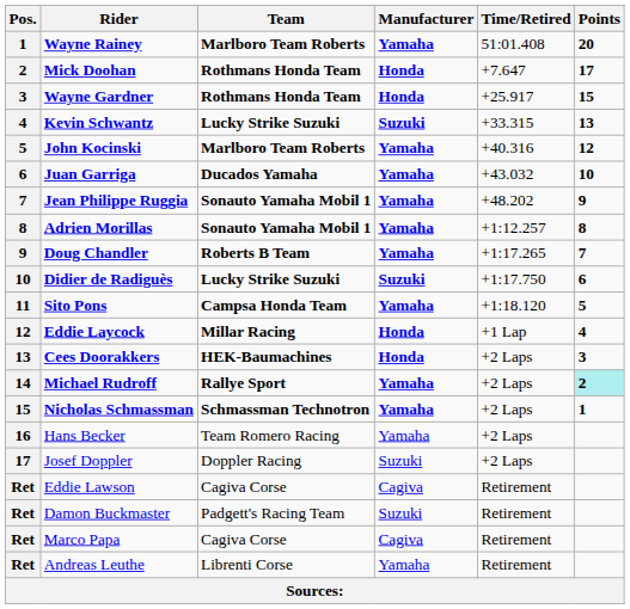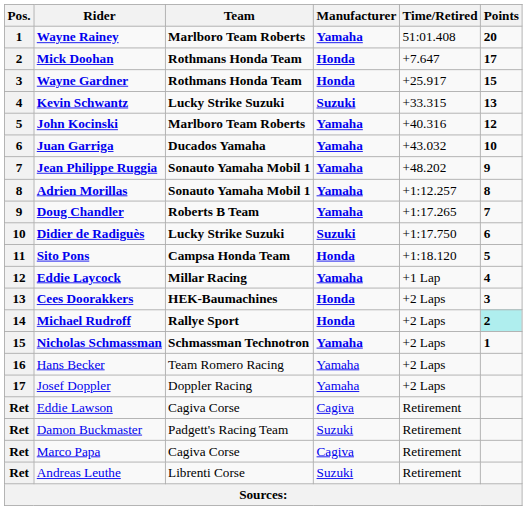 <table class="wikitable" style="font-size: 95%;">
 <tr>
 <th>Pos.</th>
 <th>Rider</th>
 <th>Team</th>
 <th>Manufacturer</th>
 <th>Time/Retired</th>
 <th>Points</th>
 </tr>
 <tr>
 <th>1</th>
 <td> <strong><a href='#'>Wayne Rainey</a></strong></td>
 <td><strong>Marlboro Team Roberts</strong></td>
 <td><strong><a href='#'>Yamaha</a></strong></td>
 <td>51:01.408</td>
 <td><strong>20</strong></td>
 </tr>
 <tr>
 <th>2</th>
 <td> <strong><a href='#'>Mick Doohan</a></strong></td>
 <td><strong>Rothmans Honda Team</strong></td>
 <td><strong><a href='#'>Honda</a></strong></td>
 <td>+7.647</td>
 <td><strong>17</strong></td>
 </tr>
 <tr>
 <th>3</th>
 <td> <strong><a href='#'>Wayne Gardner</a></strong></td>
 <td><strong>Rothmans Honda Team</strong></td>
 <td><strong><a href='#'>Honda</a></strong></td>
 <td>+25.917</td>
 <td><strong>15</strong></td>
 </tr>
 <tr>
 <th>4</th>
 <td> <strong><a href='#'>Kevin Schwantz</a></strong></td>
 <td><strong>Lucky Strike Suzuki</strong></td>
 <td><strong><a href='#'>Suzuki</a></strong></td>
 <td>+33.315</td>
 <td><strong>13</strong></td>
 </tr>
 <tr>
 <th>5</th>
 <td> <strong><a href='#'>John Kocinski</a></strong></td>
 <td><strong>Marlboro Team Roberts</strong></td>
 <td><strong><a href='#'>Yamaha</a></strong></td>
 <td>+40.316</td>
 <td><strong>12</strong></td>
 </tr>
 <tr>
 <th>6</th>
 <td> <strong><a href='#'>Juan Garriga</a></strong></td>
 <td><strong>Ducados Yamaha</strong></td>
 <td><strong><a href='#'>Yamaha</a></strong></td>
 <td>+43.032</td>
 <td><strong>10</strong></td>
 </tr>
 <tr>
 <th>7</th>
 <td> <strong><a href='#'>Jean Philippe Ruggia</a></strong></td>
 <td><strong>Sonauto Yamaha Mobil 1</strong></td>
 <td><strong><a href='#'>Yamaha</a></strong></td>
 <td>+48.202</td>
 <td><strong>9</strong></td>
 </tr>
 <tr>
 <th>8</th>
 <td> <strong><a href='#'>Adrien Morillas</a></strong></td>
 <td><strong>Sonauto Yamaha Mobil 1</strong></td>
 <td><strong><a href='#'>Yamaha</a></strong></td>
 <td>+1:12.257</td>
 <td><strong>8</strong></td>
 </tr>
 <tr>
 <th>9</th>
 <td> <strong><a href='#'>Doug Chandler</a></strong></td>
 <td><strong>Roberts B Team</strong></td>
 <td><strong><a href='#'>Yamaha</a></strong></td>
 <td>+1:17.265</td>
 <td><strong>7</strong></td>
 </tr>
 <tr>
 <th>10</th>
 <td> <strong><a href='#'>Didier de Radiguès</a></strong></td>
 <td><strong> 	Lucky Strike Suzuki</strong></td>
 <td><strong><a href='#'>Suzuki</a></strong></td>
 <td>+1:17.750</td>
 <td><strong>6</strong></td>
 </tr>
 <tr>
 <th>11</th>
 <td> <strong><a href='#'>Sito Pons</a></strong></td>
 <td><strong>Campsa Honda Team</strong></td>
-<td><strong><a href='#'>Yamaha</a></strong></td>
+<td><strong><a href='#'>Honda</a></strong></td>
 <td>+1:18.120</td>
 <td><strong>5</strong></td>
 </tr>
 <tr>
 <th>12</th>
 <td> <strong><a href='#'>Eddie Laycock</a></strong></td>
 <td><strong>Millar Racing</strong></td>
-<td><strong><a href='#'>Honda</a></strong></td>
+<td><strong><a href='#'>Yamaha</a></strong></td>
 <td>+1 Lap</td>
 <td><strong>4</strong></td>
 </tr>
 <tr>
 <th>13</th>
 <td> <strong><a href='#'>Cees Doorakkers</a></strong></td>
 <td><strong>HEK-Baumachines</strong></td>
 <td><strong><a href='#'>Honda</a></strong></td>
 <td>+2 Laps</td>
 <td><strong>3</strong></td>
 </tr>
 <tr>
 <th>14</th>
 <td> <strong><a href='#'>Michael Rudroff</a></strong></td>
 <td><strong>Rallye Sport</strong></td>
-<td><strong><a href='#'>Yamaha</a></strong></td>
+<td><strong><a href='#'>Honda</a></strong></td>
 <td>+2 Laps</td>
 <td style="background: paleturquoise;"><strong>2</strong></td>
 </tr>
 <tr>
 <th>15</th>
 <td> <strong><a href='#'>Nicholas Schmassman</a></strong></td>
 <td><strong>Schmassman Technotron</strong></td>
 <td><strong><a href='#'>Yamaha</a></strong></td>
 <td>+2 Laps</td>
 <td><strong>1</strong></td>
 </tr>
 <tr>
 <th>16</th>
 <td> <a href='#'>Hans Becker</a></td>
 <td>Team Romero Racing</td>
 <td><a href='#'>Yamaha</a></td>
 <td>+2 Laps</td>
 <td></td>
 </tr>
 <tr>
 <th>17</th>
 <td> <a href='#'>Josef Doppler</a></td>
 <td>Doppler Racing</td>
-<td><a href='#'>Suzuki</a></td>
+<td><a href='#'>Yamaha</a></td>
 <td>+2 Laps</td>
 <td></td>
 </tr>
 <tr>
 <th>Ret</th>
 <td> <a href='#'>Eddie Lawson</a></td>
 <td>Cagiva Corse</td>
 <td><a href='#'>Cagiva</a></td>
 <td>Retirement</td>
 <td></td>
 </tr>
 <tr>
 <th>Ret</th>
 <td> <a href='#'>Damon Buckmaster</a></td>
 <td>Padgett's Racing Team</td>
 <td><a href='#'>Suzuki</a></td>
 <td>Retirement</td>
 <td></td>
 </tr>
 <tr>
 <th>Ret</th>
 <td> <a href='#'>Marco Papa</a></td>
 <td>Cagiva Corse</td>
 <td><a href='#'>Cagiva</a></td>
 <td>Retirement</td>
 <td></td>
 </tr>
 <tr>
 <th>Ret</th>
 <td> <a href='#'>Andreas Leuthe</a></td>
 <td>Librenti Corse</td>
-<td><a href='#'>Yamaha</a></td>
+<td><a href='#'>Suzuki</a></td>
 <td>Retirement</td>
 <td></td>
 </tr>
 <tr>
 <th colspan=8>Sources:</th>
 </tr>
 </table>
